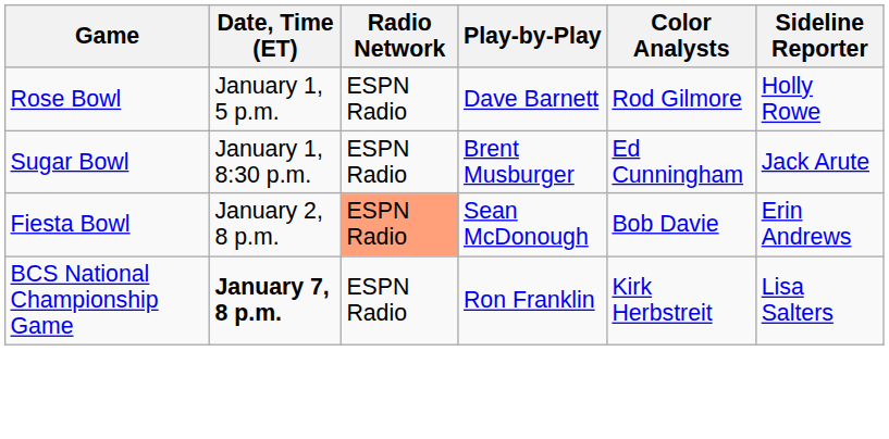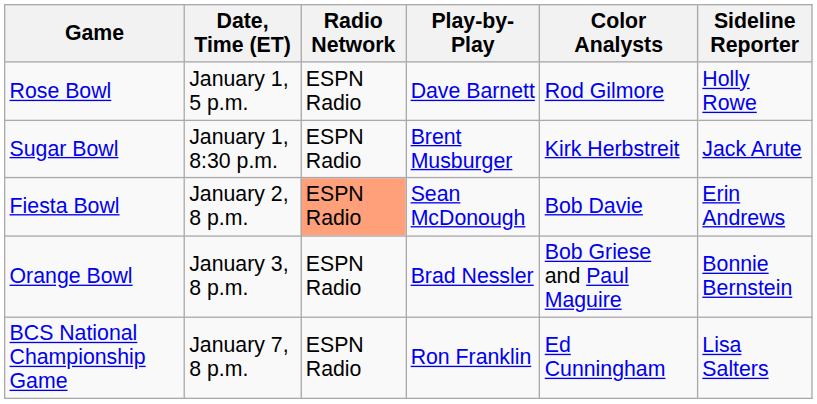 <table class="wikitable">
 <tr>
 <th>Game</th>
 <th>Date, Time (ET)</th>
 <th>Radio Network</th>
 <th>Play-by-Play</th>
 <th>Color Analysts</th>
 <th>Sideline Reporter</th>
 </tr>
 <tr>
 <td><a href='#'>Rose Bowl</a></td>
 <td>January 1, 5 p.m.</td>
 <td>ESPN Radio</td>
 <td><a href='#'>Dave Barnett</a></td>
 <td><a href='#'>Rod Gilmore</a></td>
 <td><a href='#'>Holly Rowe</a></td>
 </tr>
 <tr>
 <td><a href='#'>Sugar Bowl</a></td>
 <td>January 1, 8:30 p.m.</td>
 <td>ESPN Radio</td>
 <td><a href='#'>Brent Musburger</a></td>
-<td><a href='#'>Ed Cunningham</a></td>
+<td><a href='#'>Kirk Herbstreit</a></td>
 <td><a href='#'>Jack Arute</a></td>
 </tr>
 <tr>
 <td><a href='#'>Fiesta Bowl</a></td>
 <td>January 2, 8 p.m.</td>
 <td style="background: lightsalmon;">ESPN Radio</td>
 <td><a href='#'>Sean McDonough</a></td>
 <td><a href='#'>Bob Davie</a></td>
 <td><a href='#'>Erin Andrews</a></td>
 </tr>
 <tr>
+<td><a href='#'>Orange Bowl</a></td>
+<td>January 3, 8 p.m.</td>
+<td>ESPN Radio</td>
+<td><a href='#'>Brad Nessler</a></td>
+<td><a href='#'>Bob Griese</a> and <a href='#'>Paul Maguire</a></td>
+<td><a href='#'>Bonnie Bernstein</a></td>
+</tr>
+<tr>
 <td><a href='#'>BCS National Championship Game</a></td>
-<td><strong>January 7, 8 p.m.</strong></td>
+<td>January 7, 8 p.m.</td>
 <td>ESPN Radio</td>
 <td><a href='#'>Ron Franklin</a></td>
-<td><a href='#'>Kirk Herbstreit</a></td>
+<td><a href='#'>Ed Cunningham</a></td>
 <td><a href='#'>Lisa Salters</a></td>
 </tr>
 </table>
